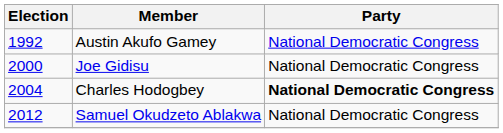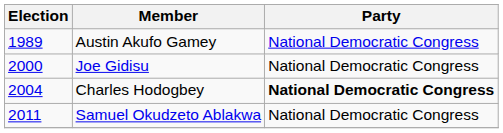 <table class="wikitable">
 <tr>
 <th>Election</th>
 <th>Member</th>
 <th>Party</th>
 </tr>
 <tr>
-<td><a href='#'>1992</a></td>
+<td><a href='#'>1989</a></td>
 <td>Austin Akufo Gamey</td>
 <td><a href='#'>National Democratic Congress</a></td>
 </tr>
 <tr>
 <td><a href='#'>2000</a></td>
 <td><a href='#'>Joe Gidisu</a></td>
 <td>National Democratic Congress</td>
 </tr>
 <tr>
 <td><a href='#'>2004</a></td>
 <td>Charles Hodogbey</td>
 <td><strong>National Democratic Congress</strong></td>
 </tr>
 <tr>
-<td><a href='#'>2012</a></td>
+<td><a href='#'>2011</a></td>
 <td><a href='#'>Samuel Okudzeto Ablakwa</a></td>
 <td>National Democratic Congress</td>
 </tr>
 <tr>
 </tr>
 </table>
